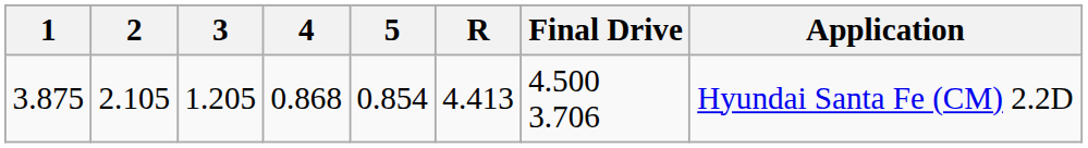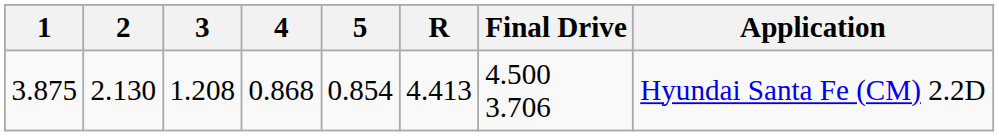 <table class=wikitable>
 <tr>
 <th>1</th>
 <th>2</th>
 <th>3</th>
 <th>4</th>
 <th>5</th>
 <th>R</th>
 <th>Final Drive</th>
 <th>Application</th>
 </tr>
 <tr>
 <td>3.875</td>
-<td>2.105</td>
-<td>1.205</td>
+<td>2.130</td>
+<td>1.208</td>
 <td>0.868</td>
 <td>0.854</td>
 <td>4.413</td>
 <td>4.500<br>3.706</td>
 <td><a href='#'>Hyundai Santa Fe (CM)</a> 2.2D</td>
 </tr>
 </table>
